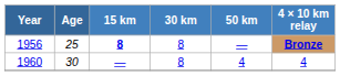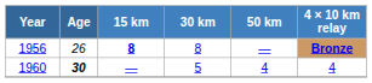 <table class="wikitable" style="font-size:95%; text-align:center; border:grey solid 1px; border-collapse:collapse; background:#ffffff;">
 <tr>
 <th style="background-color:#369; color:white; width:60px;"> Year </th>
 <th style="background-color:#369; color:white; width:40px;"> Age </th>
 <th style="background-color:#4180be; color:white; width:75px;"> 15 km </th>
 <th style="background-color:#4180be; color:white; width:75px;"> 30 km </th>
 <th style="background-color:#4180be; color:white; width:75px;"> 50 km </th>
 <th style="background-color:#4180be; color:white; width:75px;"> 4 × 10 km <br> relay </th>
 </tr>
 <tr>
 <td><a href='#'>1956</a></td>
-<td><em>25</em></td>
+<td><em>26</em></td>
 <td><strong><a href='#'>8</a></strong></td>
 <td><a href='#'>8</a></td>
 <td><a href='#'>—</a></td>
 <td bgcolor="cc9966"><a href='#'><strong>Bronze</strong></a></td>
 </tr>
 <tr>
 <td><a href='#'>1960</a></td>
-<td><em>30</em></td>
+<td><strong><em>30</em></strong></td>
 <td><a href='#'>—</a></td>
-<td><a href='#'>8</a></td>
+<td><a href='#'>5</a></td>
 <td><a href='#'>4</a></td>
 <td><a href='#'>4</a></td>
 </tr>
 <tr>
 </tr>
 </table>
